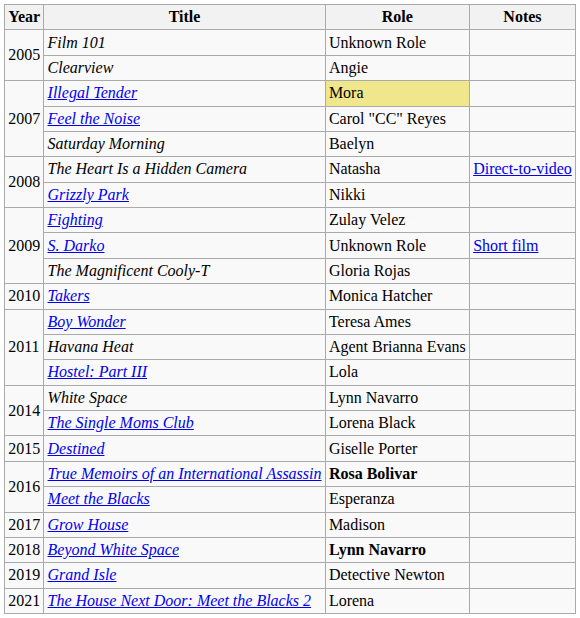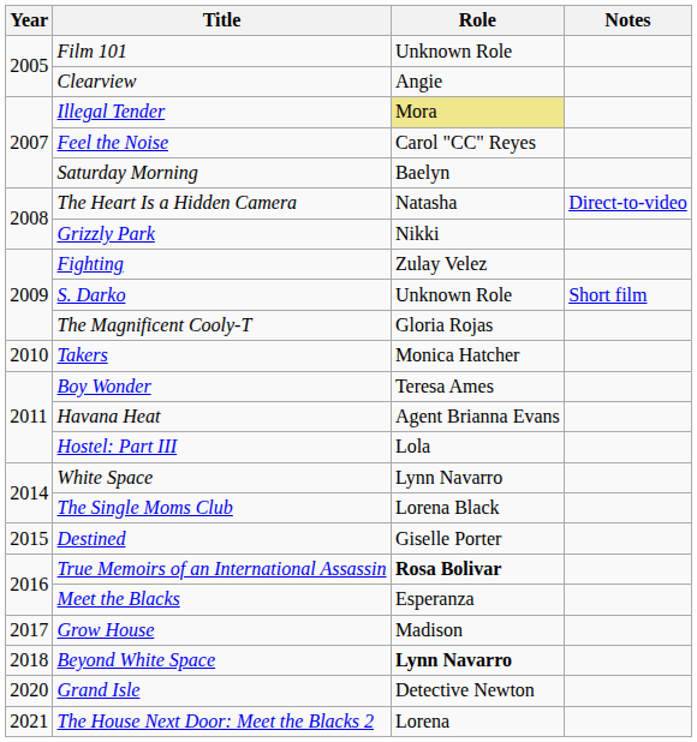 <table class="wikitable sortable">
 <tr>
 <th>Year</th>
 <th>Title</th>
 <th>Role</th>
 <th class="unsortable">Notes</th>
 </tr>
 <tr>
 <td rowspan="2">2005</td>
 <td><em>Film 101</em></td>
 <td>Unknown Role</td>
 <td></td>
 </tr>
 <tr>
 <td><em>Clearview</em></td>
 <td>Angie</td>
 <td></td>
 </tr>
 <tr>
 <td rowspan="3">2007</td>
 <td><em><a href='#'>Illegal Tender</a></em></td>
 <td style="background: khaki;">Mora</td>
 <td></td>
 </tr>
 <tr>
 <td><em><a href='#'>Feel the Noise</a></em></td>
 <td>Carol "CC" Reyes</td>
 <td></td>
 </tr>
 <tr>
 <td><em>Saturday Morning</em></td>
 <td>Baelyn</td>
 <td></td>
 </tr>
 <tr>
 <td rowspan="2">2008</td>
 <td><em>The Heart Is a Hidden Camera</em></td>
 <td>Natasha</td>
 <td><a href='#'>Direct-to-video</a></td>
 </tr>
 <tr>
 <td><em><a href='#'>Grizzly Park</a></em></td>
 <td>Nikki</td>
 <td></td>
 </tr>
 <tr>
 <td rowspan="3">2009</td>
 <td><em><a href='#'>Fighting</a></em></td>
 <td>Zulay Velez</td>
 <td></td>
 </tr>
 <tr>
 <td><em><a href='#'>S. Darko</a></em></td>
 <td>Unknown Role</td>
 <td><a href='#'>Short film</a></td>
 </tr>
 <tr>
 <td><em>The Magnificent Cooly-T</em></td>
 <td>Gloria Rojas</td>
 <td></td>
 </tr>
 <tr>
 <td>2010</td>
 <td><em><a href='#'>Takers</a></em></td>
 <td>Monica Hatcher</td>
 <td></td>
 </tr>
 <tr>
 <td rowspan="3">2011</td>
 <td><em><a href='#'>Boy Wonder</a></em></td>
 <td>Teresa Ames</td>
 <td></td>
 </tr>
 <tr>
 <td><em>Havana Heat</em></td>
 <td>Agent Brianna Evans</td>
 <td></td>
 </tr>
 <tr>
 <td><em><a href='#'>Hostel: Part III</a></em></td>
 <td>Lola</td>
 <td></td>
 </tr>
 <tr>
 <td rowspan="2">2014</td>
 <td><em>White Space</em></td>
 <td>Lynn Navarro</td>
 <td></td>
 </tr>
 <tr>
 <td><em><a href='#'>The Single Moms Club</a></em></td>
 <td>Lorena Black</td>
 <td></td>
 </tr>
 <tr>
 <td>2015</td>
 <td><em><a href='#'>Destined</a></em></td>
 <td>Giselle Porter</td>
 <td></td>
 </tr>
 <tr>
 <td rowspan="2">2016</td>
 <td><em><a href='#'>True Memoirs of an International Assassin</a></em></td>
 <td><strong>Rosa Bolivar</strong></td>
 <td></td>
 </tr>
 <tr>
 <td><em><a href='#'>Meet the Blacks</a></em></td>
 <td>Esperanza</td>
 <td></td>
 </tr>
 <tr>
 <td>2017</td>
 <td><em><a href='#'>Grow House</a></em></td>
 <td>Madison</td>
 <td></td>
 </tr>
 <tr>
 <td>2018</td>
 <td><em><a href='#'>Beyond White Space</a></em></td>
 <td><strong>Lynn Navarro</strong></td>
 <td></td>
 </tr>
 <tr>
-<td>2019</td>
+<td>2020</td>
 <td><em><a href='#'>Grand Isle</a></em></td>
 <td>Detective Newton</td>
 <td></td>
 </tr>
 <tr>
 <td>2021</td>
 <td><em><a href='#'>The House Next Door: Meet the Blacks 2</a></em></td>
 <td>Lorena</td>
 <td></td>
 </tr>
 </table>
